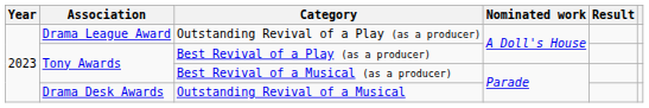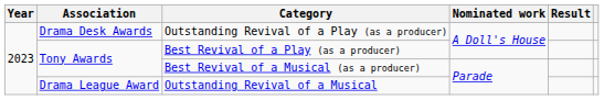 <table class="wikitable sortable">
 <tr>
 <th>Year</th>
 <th>Association</th>
 <th>Category</th>
 <th>Nominated work</th>
 <th>Result</th>
 <th></th>
 </tr>
 <tr>
 <td align=center, rowspan=4>2023</td>
-<td><a href='#'>Drama League Award</a></td>
+<td><a href='#'>Drama Desk Awards</a></td>
 <td>Outstanding Revival of a Play <small> (as a producer) </small></td>
 <td rowspan=2><em><a href='#'>A Doll's House</a></em></td>
 <td></td>
 <td></td>
 </tr>
 <tr>
 <td rowspan=2><a href='#'>Tony Awards</a></td>
 <td><a href='#'>Best Revival of a Play</a> <small> (as a producer) </small></td>
 <td></td>
 <td></td>
 </tr>
 <tr>
 <td><a href='#'>Best Revival of a Musical</a> <small> (as a producer) </small></td>
 <td rowspan=2><em><a href='#'>Parade</a></em></td>
 <td></td>
 <td></td>
 </tr>
 <tr>
-<td><a href='#'>Drama Desk Awards</a></td>
+<td><a href='#'>Drama League Award</a></td>
 <td><a href='#'>Outstanding Revival of a Musical</a></td>
 <td></td>
 <td></td>
 </tr>
 </table>
